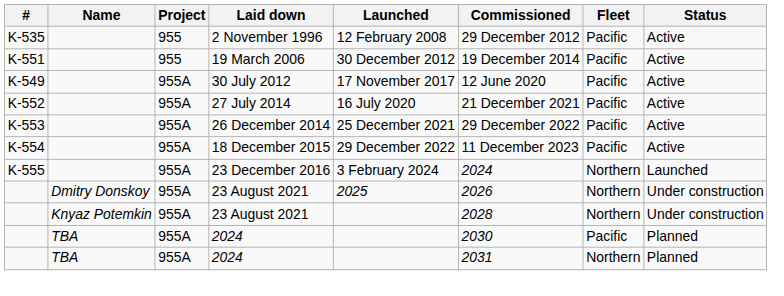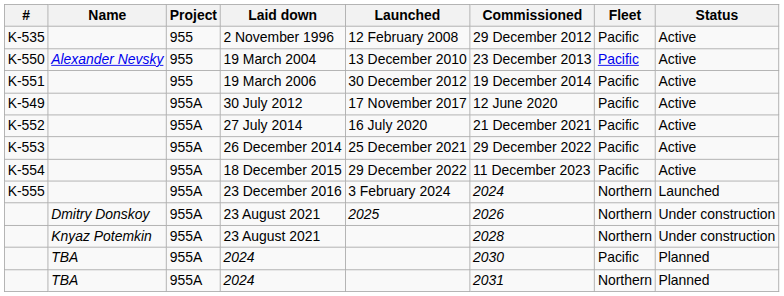 <table class="wikitable">
 <tr>
 <th>#</th>
 <th>Name</th>
 <th>Project</th>
 <th>Laid down</th>
 <th>Launched</th>
 <th>Commissioned</th>
 <th>Fleet</th>
 <th>Status</th>
 </tr>
 <tr>
 <td>K-535</td>
 <td></td>
 <td>955</td>
 <td>2 November 1996</td>
 <td>12 February 2008</td>
 <td>29 December 2012</td>
 <td>Pacific</td>
+<td>Active</td>
+</tr>
+<tr>
+<td>K-550</td>
+<td><a href='#'><em>Alexander Nevsky</em></a></td>
+<td>955</td>
+<td>19 March 2004</td>
+<td>13 December 2010</td>
+<td>23 December 2013</td>
+<td><a href='#'>Pacific</a></td>
 <td>Active</td>
 </tr>
 <tr>
 <td>K-551</td>
 <td></td>
 <td>955</td>
 <td>19 March 2006</td>
 <td>30 December 2012</td>
 <td>19 December 2014</td>
 <td>Pacific</td>
 <td>Active</td>
 </tr>
 <tr>
 <td>K-549</td>
 <td></td>
 <td>955А</td>
 <td>30 July 2012 </td>
 <td>17 November 2017</td>
 <td>12 June 2020</td>
 <td>Pacific</td>
 <td>Active</td>
 </tr>
 <tr>
 <td>K-552</td>
 <td></td>
 <td>955А</td>
 <td>27 July 2014</td>
 <td>16 July 2020</td>
 <td>21 December 2021</td>
 <td>Pacific</td>
 <td>Active</td>
 </tr>
 <tr>
 <td>K-553</td>
 <td></td>
 <td>955А</td>
 <td>26 December 2014</td>
 <td>25 December 2021</td>
 <td>29 December 2022</td>
 <td>Pacific</td>
 <td>Active</td>
 </tr>
 <tr>
 <td>K-554</td>
 <td></td>
 <td>955А</td>
 <td>18 December 2015</td>
 <td>29 December 2022</td>
 <td>11 December 2023</td>
 <td>Pacific</td>
 <td>Active</td>
 </tr>
 <tr>
 <td>K-555</td>
 <td></td>
 <td>955А</td>
 <td>23 December 2016</td>
 <td>3 February 2024</td>
 <td><em>2024</em></td>
 <td>Northern</td>
 <td>Launched</td>
 </tr>
 <tr>
 <td></td>
 <td><em>Dmitry Donskoy</em></td>
 <td>955A</td>
 <td>23 August 2021</td>
 <td><em>2025</em></td>
 <td><em>2026</em></td>
 <td>Northern</td>
 <td>Under construction</td>
 </tr>
 <tr>
 <td></td>
 <td><em>Knyaz Potemkin</em></td>
 <td>955A</td>
 <td>23 August 2021</td>
 <td></td>
 <td><em>2028</em></td>
 <td>Northern</td>
 <td>Under construction</td>
 </tr>
 <tr>
 <td></td>
 <td><em>TBA</em></td>
 <td>955A</td>
 <td><em>2024</em></td>
 <td></td>
 <td><em>2030</em></td>
 <td>Pacific</td>
 <td>Planned</td>
 </tr>
 <tr>
 <td></td>
 <td><em>TBA</em></td>
 <td>955A</td>
 <td><em>2024</em></td>
 <td></td>
 <td><em>2031</em></td>
 <td>Northern</td>
 <td>Planned</td>
 </tr>
 </table>
